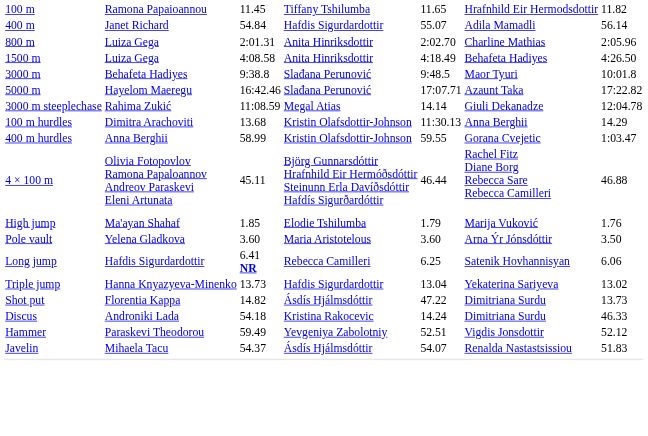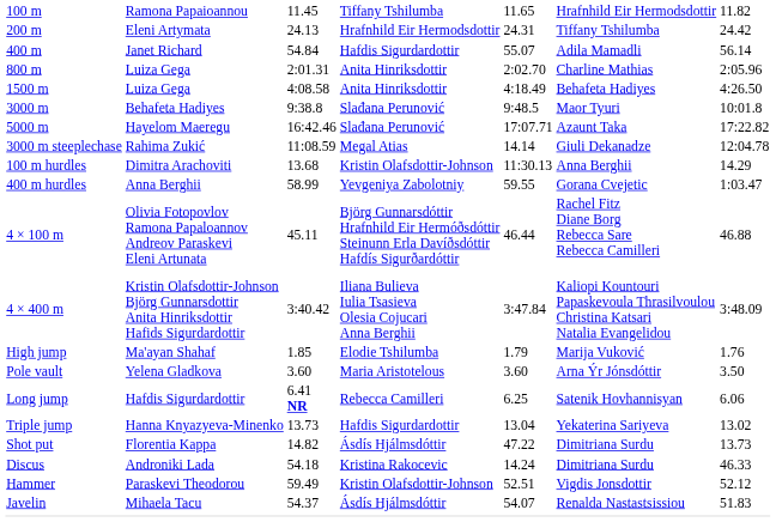 <table>
 <tr>
 <td><a href='#'>100 m</a></td>
 <td><a href='#'>Ramona Papaioannou</a><br></td>
 <td>11.45</td>
 <td><a href='#'>Tiffany Tshilumba</a><br></td>
 <td>11.65</td>
 <td><a href='#'>Hrafnhild Eir Hermodsdottir</a><br></td>
 <td>11.82</td>
+</tr>
+<tr>
+<td><a href='#'>200 m</a></td>
+<td><a href='#'>Eleni Artymata</a><br></td>
+<td>24.13</td>
+<td><a href='#'>Hrafnhild Eir Hermodsdottir</a><br></td>
+<td>24.31</td>
+<td><a href='#'>Tiffany Tshilumba</a><br></td>
+<td>24.42</td>
 </tr>
 <tr>
 <td><a href='#'>400 m</a></td>
 <td><a href='#'>Janet Richard</a><br></td>
 <td>54.84</td>
 <td><a href='#'>Hafdis Sigurdardottir</a><br></td>
 <td>55.07</td>
 <td><a href='#'>Adila Mamadli</a><br></td>
 <td>56.14</td>
 </tr>
 <tr>
 <td><a href='#'>800 m</a></td>
 <td><a href='#'>Luiza Gega</a><br></td>
 <td>2:01.31</td>
 <td><a href='#'>Anita Hinriksdottir</a><br></td>
 <td>2:02.70</td>
 <td><a href='#'>Charline Mathias</a><br></td>
 <td>2:05.96</td>
 </tr>
 <tr>
 <td><a href='#'>1500 m</a></td>
 <td><a href='#'>Luiza Gega</a><br></td>
 <td>4:08.58</td>
 <td><a href='#'>Anita Hinriksdottir</a><br></td>
 <td>4:18.49</td>
 <td><a href='#'>Behafeta Hadiyes</a><br></td>
 <td>4:26.50</td>
 </tr>
 <tr>
 <td><a href='#'>3000 m</a></td>
 <td><a href='#'>Behafeta Hadiyes</a><br></td>
 <td>9:38.8</td>
 <td><a href='#'>Slađana Perunović</a><br></td>
 <td>9:48.5</td>
 <td><a href='#'>Maor Tyuri</a><br></td>
 <td>10:01.8</td>
 </tr>
 <tr>
 <td><a href='#'>5000 m</a></td>
 <td><a href='#'>Hayelom Maeregu</a><br></td>
 <td>16:42.46</td>
 <td><a href='#'>Slađana Perunović</a><br></td>
 <td>17:07.71</td>
 <td><a href='#'>Azaunt Taka</a><br></td>
 <td>17:22.82</td>
 </tr>
 <tr>
 <td><a href='#'>3000 m steeplechase</a></td>
 <td><a href='#'>Rahima Zukić</a><br></td>
 <td>11:08.59</td>
 <td><a href='#'>Megal Atias</a><br></td>
 <td>14.14</td>
 <td><a href='#'>Giuli Dekanadze</a><br></td>
 <td>12:04.78</td>
 </tr>
 <tr>
 <td><a href='#'>100 m hurdles</a></td>
 <td><a href='#'>Dimitra Arachoviti</a><br></td>
 <td>13.68</td>
 <td><a href='#'>Kristin Olafsdottir-Johnson</a><br></td>
 <td>11:30.13</td>
 <td><a href='#'>Anna Berghii</a><br></td>
 <td>14.29</td>
 </tr>
 <tr>
 <td><a href='#'>400 m hurdles</a></td>
 <td><a href='#'>Anna Berghii</a><br></td>
 <td>58.99</td>
-<td><a href='#'>Kristin Olafsdottir-Johnson</a><br></td>
+<td><a href='#'>Yevgeniya Zabolotniy</a><br></td>
 <td>59.55</td>
 <td><a href='#'>Gorana Cvejetic</a><br></td>
 <td>1:03.47</td>
 </tr>
 <tr>
 <td><a href='#'>4 × 100 m</a></td>
 <td><a href='#'>Olivia Fotopovlov</a><br><a href='#'>Ramona Papaloannov</a><br><a href='#'>Andreov Paraskevi</a><br><a href='#'>Eleni Artunata</a><br></td>
 <td>45.11</td>
 <td><a href='#'>Björg Gunnarsdóttir</a><br><a href='#'>Hrafnhild Eir Hermóðsdóttir</a><br><a href='#'>Steinunn Erla Davíðsdóttir</a><br><a href='#'>Hafdís Sigurðardóttir</a><br></td>
 <td>46.44</td>
 <td><a href='#'>Rachel Fitz</a><br><a href='#'>Diane Borg</a><br><a href='#'>Rebecca Sare</a><br><a href='#'>Rebecca Camilleri</a><br><br></td>
 <td>46.88</td>
+</tr>
+<tr>
+<td><a href='#'>4 × 400 m</a></td>
+<td><a href='#'>Kristin Olafsdottir-Johnson</a><br><a href='#'>Björg Gunnarsdottir</a><br><a href='#'>Anita Hinriksdottir</a><br><a href='#'>Hafids Sigurdardottir</a><br></td>
+<td>3:40.42</td>
+<td><a href='#'>Iliana Bulieva</a><br><a href='#'>Iulia Tsasieva</a><br><a href='#'>Olesia Cojucari</a><br><a href='#'>Anna Berghii</a><br></td>
+<td>3:47.84</td>
+<td><a href='#'>Kaliopi Kountouri</a><br><a href='#'>Papaskevoula Thrasilvoulou</a><br><a href='#'>Christina Katsari</a><br><a href='#'>Natalia Evangelidou</a><br></td>
+<td>3:48.09</td>
 </tr>
 <tr>
 <td><a href='#'>High jump</a></td>
 <td><a href='#'>Ma'ayan Shahaf</a><br></td>
 <td>1.85</td>
 <td><a href='#'>Elodie Tshilumba</a><br></td>
 <td>1.79</td>
 <td><a href='#'>Marija Vuković</a><br></td>
 <td>1.76</td>
 </tr>
 <tr>
 <td><a href='#'>Pole vault</a></td>
 <td><a href='#'>Yelena Gladkova</a><br></td>
 <td>3.60</td>
 <td><a href='#'>Maria Aristotelous</a><br></td>
 <td>3.60</td>
 <td><a href='#'>Arna Ýr Jónsdóttir</a><br></td>
 <td>3.50</td>
 </tr>
 <tr>
 <td><a href='#'>Long jump</a></td>
 <td><a href='#'>Hafdis Sigurdardottir</a><br></td>
 <td>6.41<br><strong><a href='#'>NR</a></strong></td>
 <td><a href='#'>Rebecca Camilleri</a><br></td>
 <td>6.25</td>
 <td><a href='#'>Satenik Hovhannisyan</a><br></td>
 <td>6.06</td>
 </tr>
 <tr>
 <td><a href='#'>Triple jump</a></td>
 <td><a href='#'>Hanna Knyazyeva-Minenko</a><br></td>
 <td>13.73</td>
 <td><a href='#'>Hafdis Sigurdardottir</a><br></td>
 <td>13.04</td>
 <td><a href='#'>Yekaterina Sariyeva</a><br></td>
 <td>13.02</td>
 </tr>
 <tr>
 <td><a href='#'>Shot put</a></td>
 <td><a href='#'>Florentia Kappa</a><br></td>
 <td>14.82</td>
 <td><a href='#'>Ásdís Hjálmsdóttir</a><br></td>
 <td>47.22</td>
 <td><a href='#'>Dimitriana Surdu</a><br></td>
 <td>13.73</td>
 </tr>
 <tr>
 <td><a href='#'>Discus</a></td>
 <td><a href='#'>Androniki Lada</a><br></td>
 <td>54.18</td>
 <td><a href='#'>Kristina Rakocevic</a><br></td>
 <td>14.24</td>
 <td><a href='#'>Dimitriana Surdu</a><br></td>
 <td>46.33</td>
 </tr>
 <tr>
 <td><a href='#'>Hammer</a></td>
 <td><a href='#'>Paraskevi Theodorou</a><br></td>
 <td>59.49</td>
-<td><a href='#'>Yevgeniya Zabolotniy</a><br></td>
+<td><a href='#'>Kristin Olafsdottir-Johnson</a><br></td>
 <td>52.51</td>
 <td><a href='#'>Vigdis Jonsdottir</a><br></td>
 <td>52.12</td>
 </tr>
 <tr>
 <td><a href='#'>Javelin</a></td>
 <td><a href='#'>Mihaela Tacu</a><br></td>
 <td>54.37</td>
 <td><a href='#'>Ásdís Hjálmsdóttir</a><br></td>
 <td>54.07</td>
 <td><a href='#'>Renalda Nastastsissiou</a><br></td>
 <td>51.83</td>
 </tr>
 <tr>
 </tr>
 <tr bgcolor= e8e8e8>
 <td colspan=7></td>
 </tr>
 </table>
